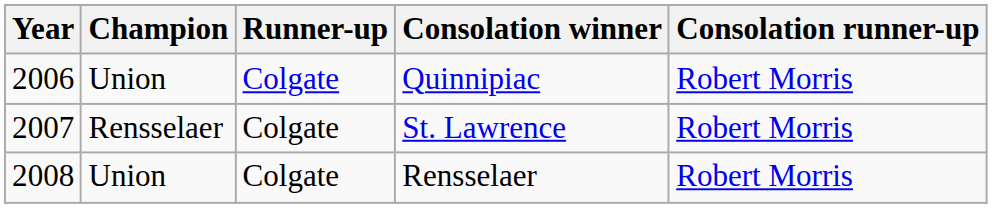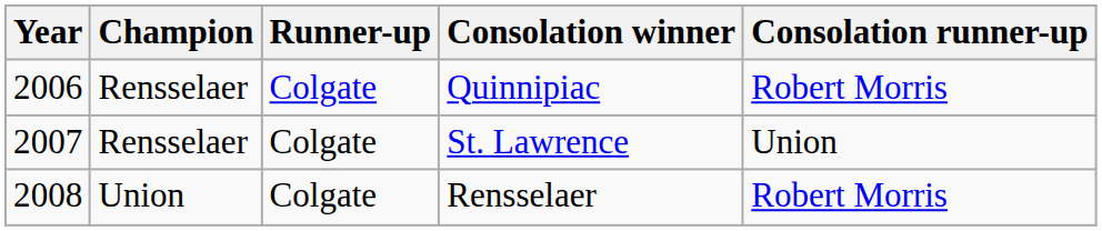 <table class="wikitable">
 <tr>
 <th>Year</th>
 <th>Champion</th>
 <th>Runner-up</th>
 <th>Consolation winner</th>
 <th>Consolation runner-up</th>
 </tr>
 <tr>
 <td>2006</td>
-<td>Union</td>
+<td>Rensselaer</td>
 <td><a href='#'>Colgate</a></td>
 <td><a href='#'>Quinnipiac</a></td>
 <td><a href='#'>Robert Morris</a></td>
 </tr>
 <tr>
 <td>2007</td>
 <td>Rensselaer</td>
 <td>Colgate</td>
 <td><a href='#'>St. Lawrence</a></td>
-<td><a href='#'>Robert Morris</a></td>
+<td>Union</td>
 </tr>
 <tr>
 <td>2008</td>
 <td>Union</td>
 <td>Colgate</td>
 <td>Rensselaer</td>
 <td><a href='#'>Robert Morris</a></td>
 </tr>
 </table>
